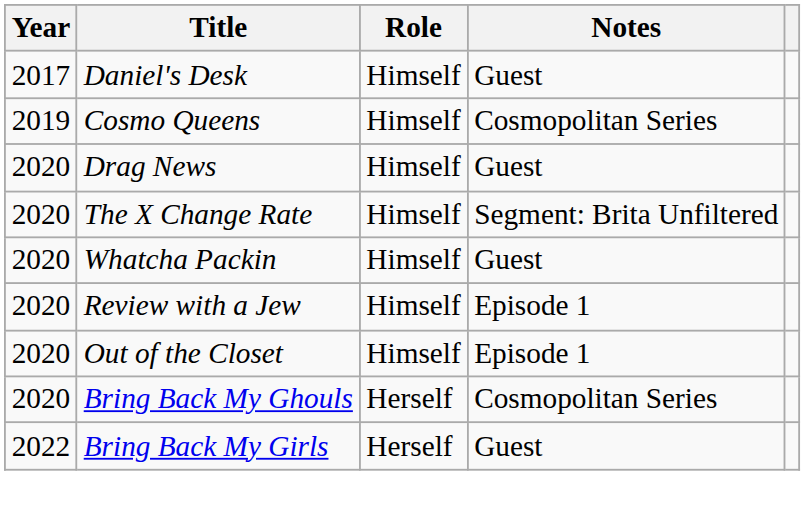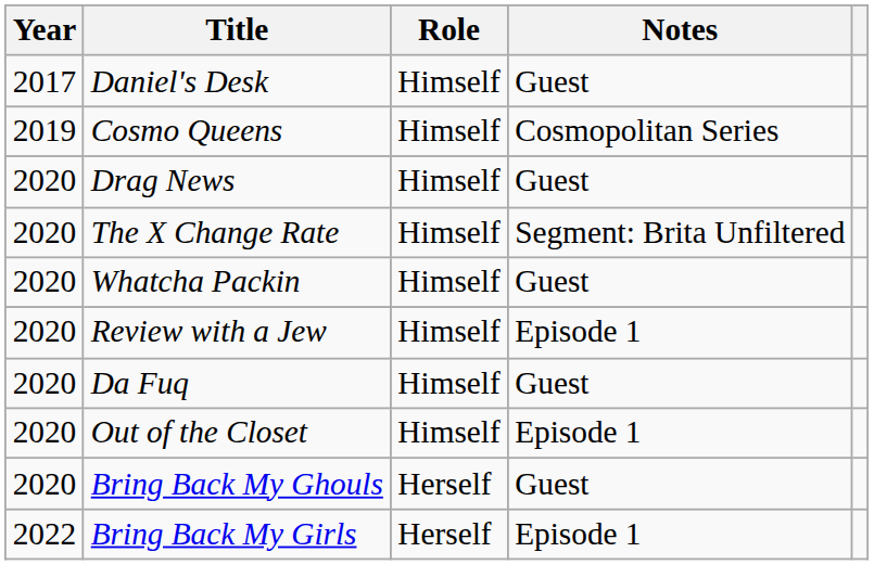 <table class="wikitable plainrowheaders sortable">
 <tr>
 <th scope="col">Year</th>
 <th scope="col">Title</th>
 <th scope="col">Role</th>
 <th scope="col">Notes</th>
 <th style="text-align: center;" class="unsortable"></th>
 </tr>
 <tr>
 <td>2017</td>
 <td><em>Daniel's Desk</em></td>
 <td>Himself</td>
 <td>Guest</td>
 <td style="text-align: center;"></td>
 </tr>
 <tr>
 <td>2019</td>
 <td><em>Cosmo Queens</em></td>
 <td>Himself</td>
 <td>Cosmopolitan Series</td>
 <td style="text-align: center;"></td>
 </tr>
 <tr>
 <td>2020</td>
 <td><em>Drag News</em></td>
 <td>Himself</td>
 <td>Guest</td>
 <td style="text-align: center;"></td>
 </tr>
 <tr>
 <td>2020</td>
 <td><em>The X Change Rate</em></td>
 <td>Himself</td>
 <td>Segment: Brita Unfiltered</td>
 <td style="text-align: center;"></td>
 </tr>
 <tr>
 <td>2020</td>
 <td><em>Whatcha Packin</em></td>
 <td>Himself</td>
 <td>Guest</td>
 <td style="text-align: center;"></td>
 </tr>
 <tr>
 <td>2020</td>
 <td><em>Review with a Jew</em></td>
 <td>Himself</td>
 <td>Episode 1</td>
 <td style="text-align: center;"></td>
 </tr>
 <tr>
 <td>2020</td>
+<td><em>Da Fuq</em></td>
+<td>Himself</td>
+<td>Guest</td>
+<td style="text-align: center;"></td>
+</tr>
+<tr>
+<td>2020</td>
 <td><em>Out of the Closet</em></td>
 <td>Himself</td>
 <td>Episode 1</td>
 <td style="text-align: center;"></td>
 </tr>
 <tr>
 <td>2020</td>
 <td><em><a href='#'>Bring Back My Ghouls</a></em></td>
 <td>Herself</td>
-<td>Cosmopolitan Series</td>
+<td>Guest</td>
 <td style="text-align: center;"></td>
 </tr>
 <tr>
 <td>2022</td>
 <td><em><a href='#'>Bring Back My Girls</a></em></td>
 <td>Herself</td>
-<td>Guest</td>
+<td>Episode 1</td>
 <td></td>
 </tr>
 </table>
